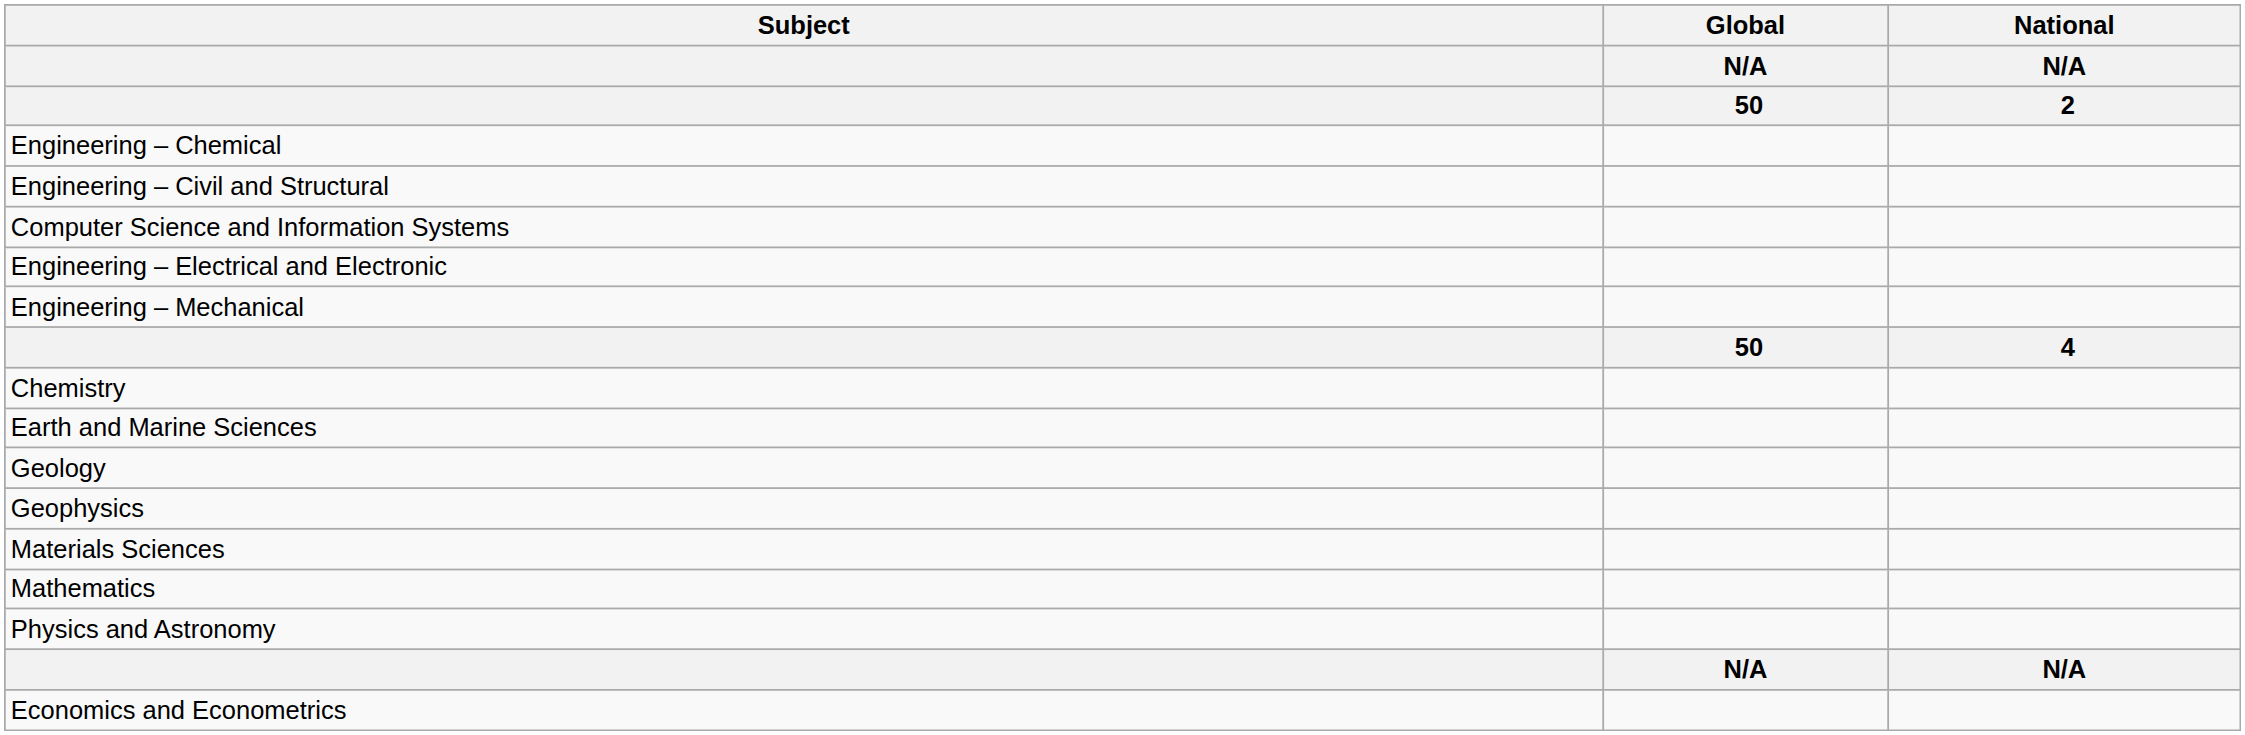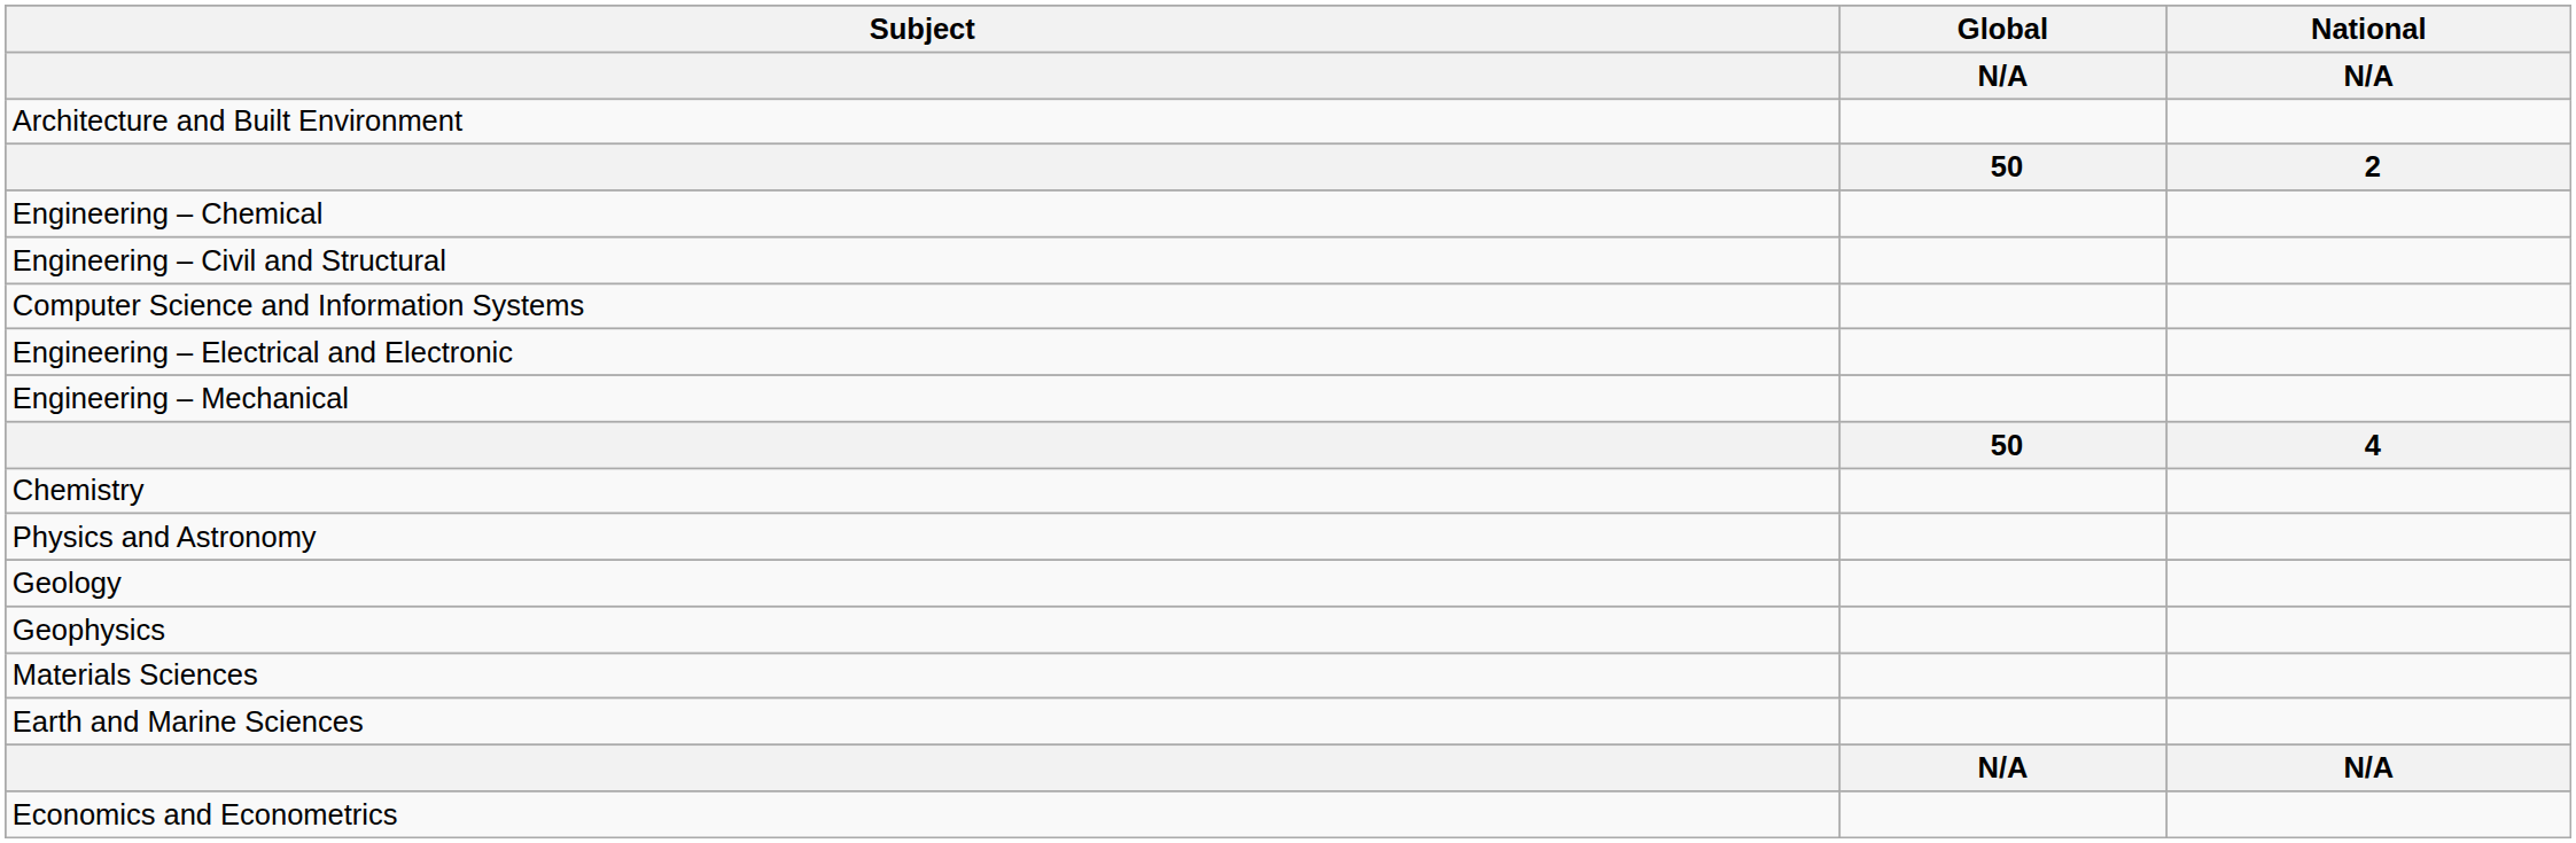 <table class="wikitable sortable" style="width: 100%; font-size: 90%">
 <tr>
 <th>Subject</th>
 <th>Global</th>
 <th>National</th>
 </tr>
 <tr>
 <th></th>
 <th>N/A</th>
 <th>N/A</th>
+</tr>
+<tr>
+<td>Architecture and Built Environment</td>
+<td data-sort-value="51–100"></td>
+<td data-sort-value="3–5"></td>
 </tr>
 <tr>
 <th></th>
 <th data-sort-value="50"> 50</th>
 <th data-sort-value="2"> 2</th>
 </tr>
 <tr>
 <td>Engineering – Chemical</td>
 <td data-sort-value="32"></td>
 <td data-sort-value="1"></td>
 </tr>
 <tr>
 <td>Engineering – Civil and Structural</td>
 <td data-sort-value="101–150"></td>
 <td data-sort-value="4–6"></td>
 </tr>
 <tr>
 <td>Computer Science and Information Systems</td>
 <td data-sort-value="104"></td>
 <td data-sort-value="5"></td>
 </tr>
 <tr>
 <td>Engineering – Electrical and Electronic</td>
 <td data-sort-value="57"></td>
 <td data-sort-value="4"></td>
 </tr>
 <tr>
 <td>Engineering – Mechanical</td>
 <td data-sort-value="35"></td>
 <td data-sort-value="3"></td>
 </tr>
 <tr>
 <th></th>
 <th data-sort-value="50"> 50</th>
 <th data-sort-value="4"> 4</th>
 </tr>
 <tr>
 <td>Chemistry</td>
 <td data-sort-value="59"></td>
 <td data-sort-value="3"></td>
 </tr>
 <tr>
-<td>Earth and Marine Sciences</td>
-<td data-sort-value="101–150"></td>
-<td data-sort-value="7–13"></td>
+<td>Physics and Astronomy</td>
+<td data-sort-value="46"></td>
+<td data-sort-value="4"></td>
 </tr>
 <tr>
 <td>Geology</td>
 <td data-sort-value="101–150"></td>
 <td data-sort-value="7–13"></td>
 </tr>
 <tr>
 <td>Geophysics</td>
 <td data-sort-value="101–150"></td>
 <td data-sort-value="7–13"></td>
 </tr>
 <tr>
 <td>Materials Sciences</td>
 <td data-sort-value="29"></td>
 <td data-sort-value="2"></td>
 </tr>
 <tr>
-<td>Mathematics</td>
-<td data-sort-value="143"></td>
-<td data-sort-value="9"></td>
-</tr>
-<tr>
-<td>Physics and Astronomy</td>
-<td data-sort-value="46"></td>
-<td data-sort-value="4"></td>
+<td>Earth and Marine Sciences</td>
+<td data-sort-value="101–150"></td>
+<td data-sort-value="7–13"></td>
 </tr>
 <tr>
 <th></th>
 <th>N/A</th>
 <th>N/A</th>
 </tr>
 <tr>
 <td>Economics and Econometrics</td>
 <td data-sort-value="301–350"></td>
 <td data-sort-value="12–15"></td>
 </tr>
 <tr>
 </tr>
 </table>
